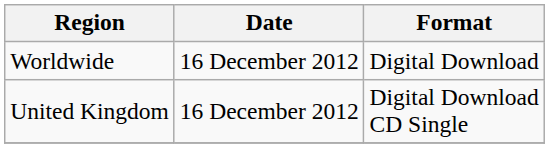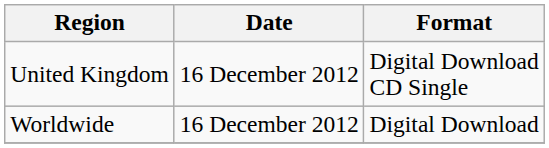 <table class=wikitable>
 <tr>
 <th>Region</th>
 <th>Date</th>
 <th>Format</th>
 </tr>
 <tr>
+<td>United Kingdom</td>
+<td>16 December 2012</td>
+<td>Digital Download<br>CD Single</td>
+</tr>
+<tr>
 <td>Worldwide</td>
 <td>16 December 2012</td>
 <td>Digital Download</td>
 </tr>
 <tr>
-<td>United Kingdom</td>
-<td>16 December 2012</td>
-<td>Digital Download<br>CD Single</td>
-</tr>
-<tr>
 </tr>
 </table>
